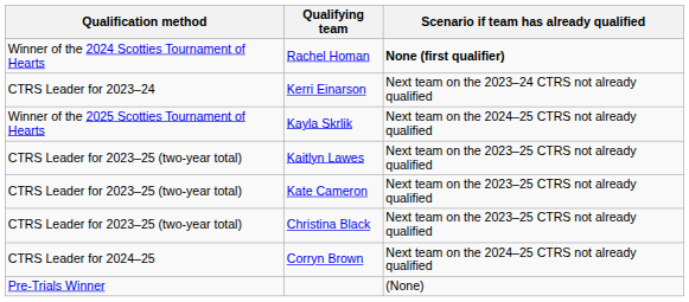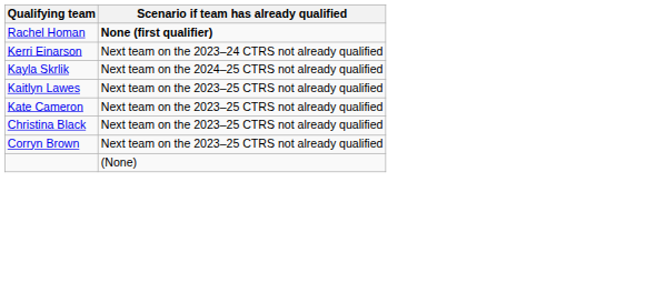 <table class="wikitable">
 <tr>
-<th scope="col">Qualification method</th>
 <th scope="col">Qualifying team</th>
 <th scope="col">Scenario if team has already qualified</th>
 </tr>
 <tr>
-<td>Winner of the <a href='#'>2024 Scotties Tournament of Hearts</a></td>
 <td> <a href='#'>Rachel Homan</a></td>
 <td><strong>None (first qualifier)</strong></td>
 </tr>
 <tr>
-<td>CTRS Leader for 2023–24</td>
 <td> <a href='#'>Kerri Einarson</a></td>
 <td>Next team on the 2023–24 CTRS not already qualified</td>
 </tr>
 <tr>
-<td>Winner of the <a href='#'>2025 Scotties Tournament of Hearts</a></td>
 <td> <a href='#'>Kayla Skrlik</a></td>
 <td>Next team on the 2024–25 CTRS not already qualified</td>
 </tr>
 <tr>
-<td>CTRS Leader for 2023–25 (two-year total)</td>
 <td> <a href='#'>Kaitlyn Lawes</a></td>
 <td>Next team on the 2023–25 CTRS not already qualified</td>
 </tr>
 <tr>
-<td>CTRS Leader for 2023–25 (two-year total)</td>
 <td> <a href='#'>Kate Cameron</a></td>
 <td>Next team on the 2023–25 CTRS not already qualified</td>
 </tr>
 <tr>
-<td>CTRS Leader for 2023–25 (two-year total)</td>
 <td> <a href='#'>Christina Black</a></td>
 <td>Next team on the 2023–25 CTRS not already qualified</td>
 </tr>
 <tr>
-<td>CTRS Leader for 2024–25</td>
 <td> <a href='#'>Corryn Brown</a></td>
-<td>Next team on the 2024–25 CTRS not already qualified</td>
+<td>Next team on the 2023–25 CTRS not already qualified</td>
 </tr>
 <tr>
-<td><a href='#'>Pre-Trials Winner</a></td>
 <td></td>
 <td>(None)</td>
 </tr>
 </table>
